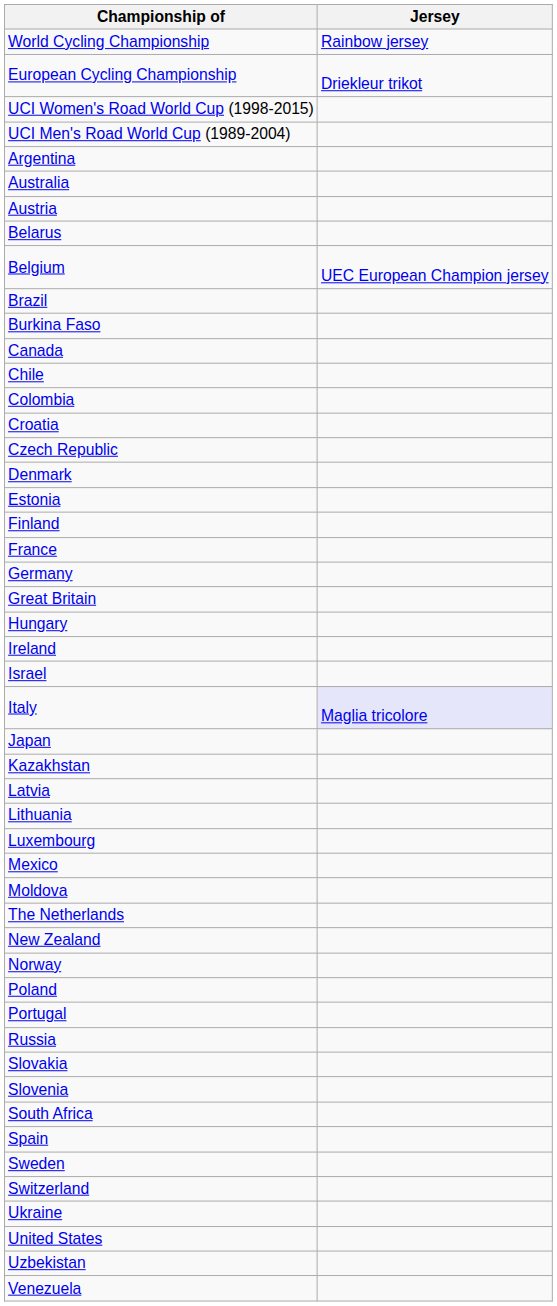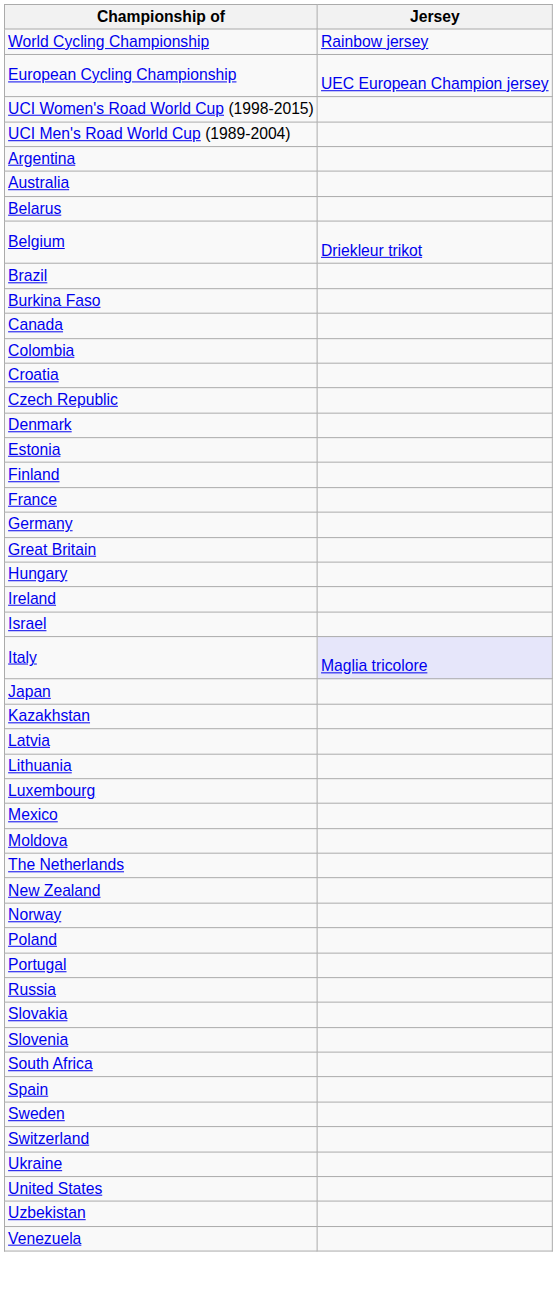 <table class="wikitable">
 <tr>
 <th>Championship of</th>
 <th>Jersey</th>
 </tr>
 <tr>
 <td><a href='#'>World Cycling Championship</a></td>
 <td><a href='#'>Rainbow jersey</a></td>
 </tr>
 <tr>
 <td><a href='#'>European Cycling Championship</a></td>
-<td><br><a href='#'>Driekleur trikot</a></td>
+<td><br><a href='#'>UEC European Champion jersey</a></td>
 </tr>
 <tr>
 <td><a href='#'>UCI Women's Road World Cup</a> (1998-2015)</td>
 <td></td>
 </tr>
 <tr>
 <td><a href='#'>UCI Men's Road World Cup</a> (1989-2004)</td>
 <td></td>
 </tr>
 <tr>
 <td><a href='#'>Argentina</a></td>
 <td></td>
 </tr>
 <tr>
 <td><a href='#'>Australia</a></td>
 <td></td>
 </tr>
 <tr>
-<td><a href='#'>Austria</a></td>
-<td></td>
-</tr>
-<tr>
 <td><a href='#'>Belarus</a></td>
 <td></td>
 </tr>
 <tr>
 <td><a href='#'>Belgium</a></td>
-<td><br><a href='#'>UEC European Champion jersey</a></td>
+<td><br><a href='#'>Driekleur trikot</a></td>
 </tr>
 <tr>
 <td><a href='#'>Brazil</a></td>
 <td></td>
 </tr>
 <tr>
 <td><a href='#'>Burkina Faso</a></td>
 <td></td>
 </tr>
 <tr>
 <td><a href='#'>Canada</a></td>
-<td></td>
-</tr>
-<tr>
-<td><a href='#'>Chile</a></td>
 <td></td>
 </tr>
 <tr>
 <td><a href='#'>Colombia</a></td>
 <td></td>
 </tr>
 <tr>
 <td><a href='#'>Croatia</a></td>
 <td></td>
 </tr>
 <tr>
 <td><a href='#'>Czech Republic</a></td>
 <td></td>
 </tr>
 <tr>
 <td><a href='#'>Denmark</a></td>
 <td></td>
 </tr>
 <tr>
 <td><a href='#'>Estonia</a></td>
 <td></td>
 </tr>
 <tr>
 <td><a href='#'>Finland</a></td>
 <td></td>
 </tr>
 <tr>
 <td><a href='#'>France</a></td>
 <td></td>
 </tr>
 <tr>
 <td><a href='#'>Germany</a></td>
 <td></td>
 </tr>
 <tr>
 <td><a href='#'>Great Britain</a></td>
 <td></td>
 </tr>
 <tr>
 <td><a href='#'>Hungary</a></td>
 <td></td>
 </tr>
 <tr>
 <td><a href='#'>Ireland</a></td>
 <td></td>
 </tr>
 <tr>
 <td><a href='#'>Israel</a></td>
 <td></td>
 </tr>
 <tr>
 <td><a href='#'>Italy</a></td>
 <td style="background: lavender;"><br><a href='#'>Maglia tricolore</a></td>
 </tr>
 <tr>
 <td><a href='#'>Japan</a></td>
 <td></td>
 </tr>
 <tr>
 <td><a href='#'>Kazakhstan</a></td>
 <td></td>
 </tr>
 <tr>
 <td><a href='#'>Latvia</a></td>
 <td></td>
 </tr>
 <tr>
 <td><a href='#'>Lithuania</a></td>
 <td></td>
 </tr>
 <tr>
 <td><a href='#'>Luxembourg</a></td>
 <td></td>
 </tr>
 <tr>
 <td><a href='#'>Mexico</a></td>
 <td></td>
 </tr>
 <tr>
 <td><a href='#'>Moldova</a></td>
 <td></td>
 </tr>
 <tr>
 <td><a href='#'>The Netherlands</a></td>
 <td></td>
 </tr>
 <tr>
 <td><a href='#'>New Zealand</a></td>
 <td></td>
 </tr>
 <tr>
 <td><a href='#'>Norway</a></td>
 <td></td>
 </tr>
 <tr>
 <td><a href='#'>Poland</a></td>
 <td></td>
 </tr>
 <tr>
 <td><a href='#'>Portugal</a></td>
 <td></td>
 </tr>
 <tr>
 <td><a href='#'>Russia</a></td>
 <td></td>
 </tr>
 <tr>
 <td><a href='#'>Slovakia</a></td>
 <td></td>
 </tr>
 <tr>
 <td><a href='#'>Slovenia</a></td>
 <td></td>
 </tr>
 <tr>
 <td><a href='#'>South Africa</a></td>
 <td></td>
 </tr>
 <tr>
 <td><a href='#'>Spain</a></td>
 <td></td>
 </tr>
 <tr>
 <td><a href='#'>Sweden</a></td>
 <td></td>
 </tr>
 <tr>
 <td><a href='#'>Switzerland</a></td>
 <td></td>
 </tr>
 <tr>
 <td><a href='#'>Ukraine</a></td>
 <td></td>
 </tr>
 <tr>
 <td><a href='#'>United States</a></td>
 <td></td>
 </tr>
 <tr>
 <td><a href='#'>Uzbekistan</a></td>
 <td></td>
 </tr>
 <tr>
 <td><a href='#'>Venezuela</a></td>
 <td></td>
 </tr>
 </table>
